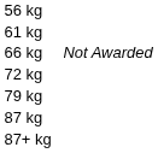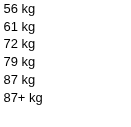 <table>
 <tr>
 <td>56 kg</td>
 <td></td>
 <td></td>
 <td></td>
 </tr>
 <tr>
 <td>61 kg</td>
 <td></td>
 <td></td>
 <td></td>
-</tr>
-<tr>
-<td>66 kg</td>
-<td></td>
-<td></td>
-<td><em>Not Awarded</em></td>
 </tr>
 <tr>
 <td>72 kg</td>
 <td></td>
 <td></td>
 <td></td>
 </tr>
 <tr>
 <td>79 kg</td>
 <td></td>
 <td></td>
 <td></td>
 </tr>
 <tr>
 <td>87 kg</td>
 <td></td>
 <td></td>
 <td></td>
 </tr>
 <tr>
 <td>87+ kg</td>
 <td></td>
 <td></td>
 <td></td>
 </tr>
 </table>
